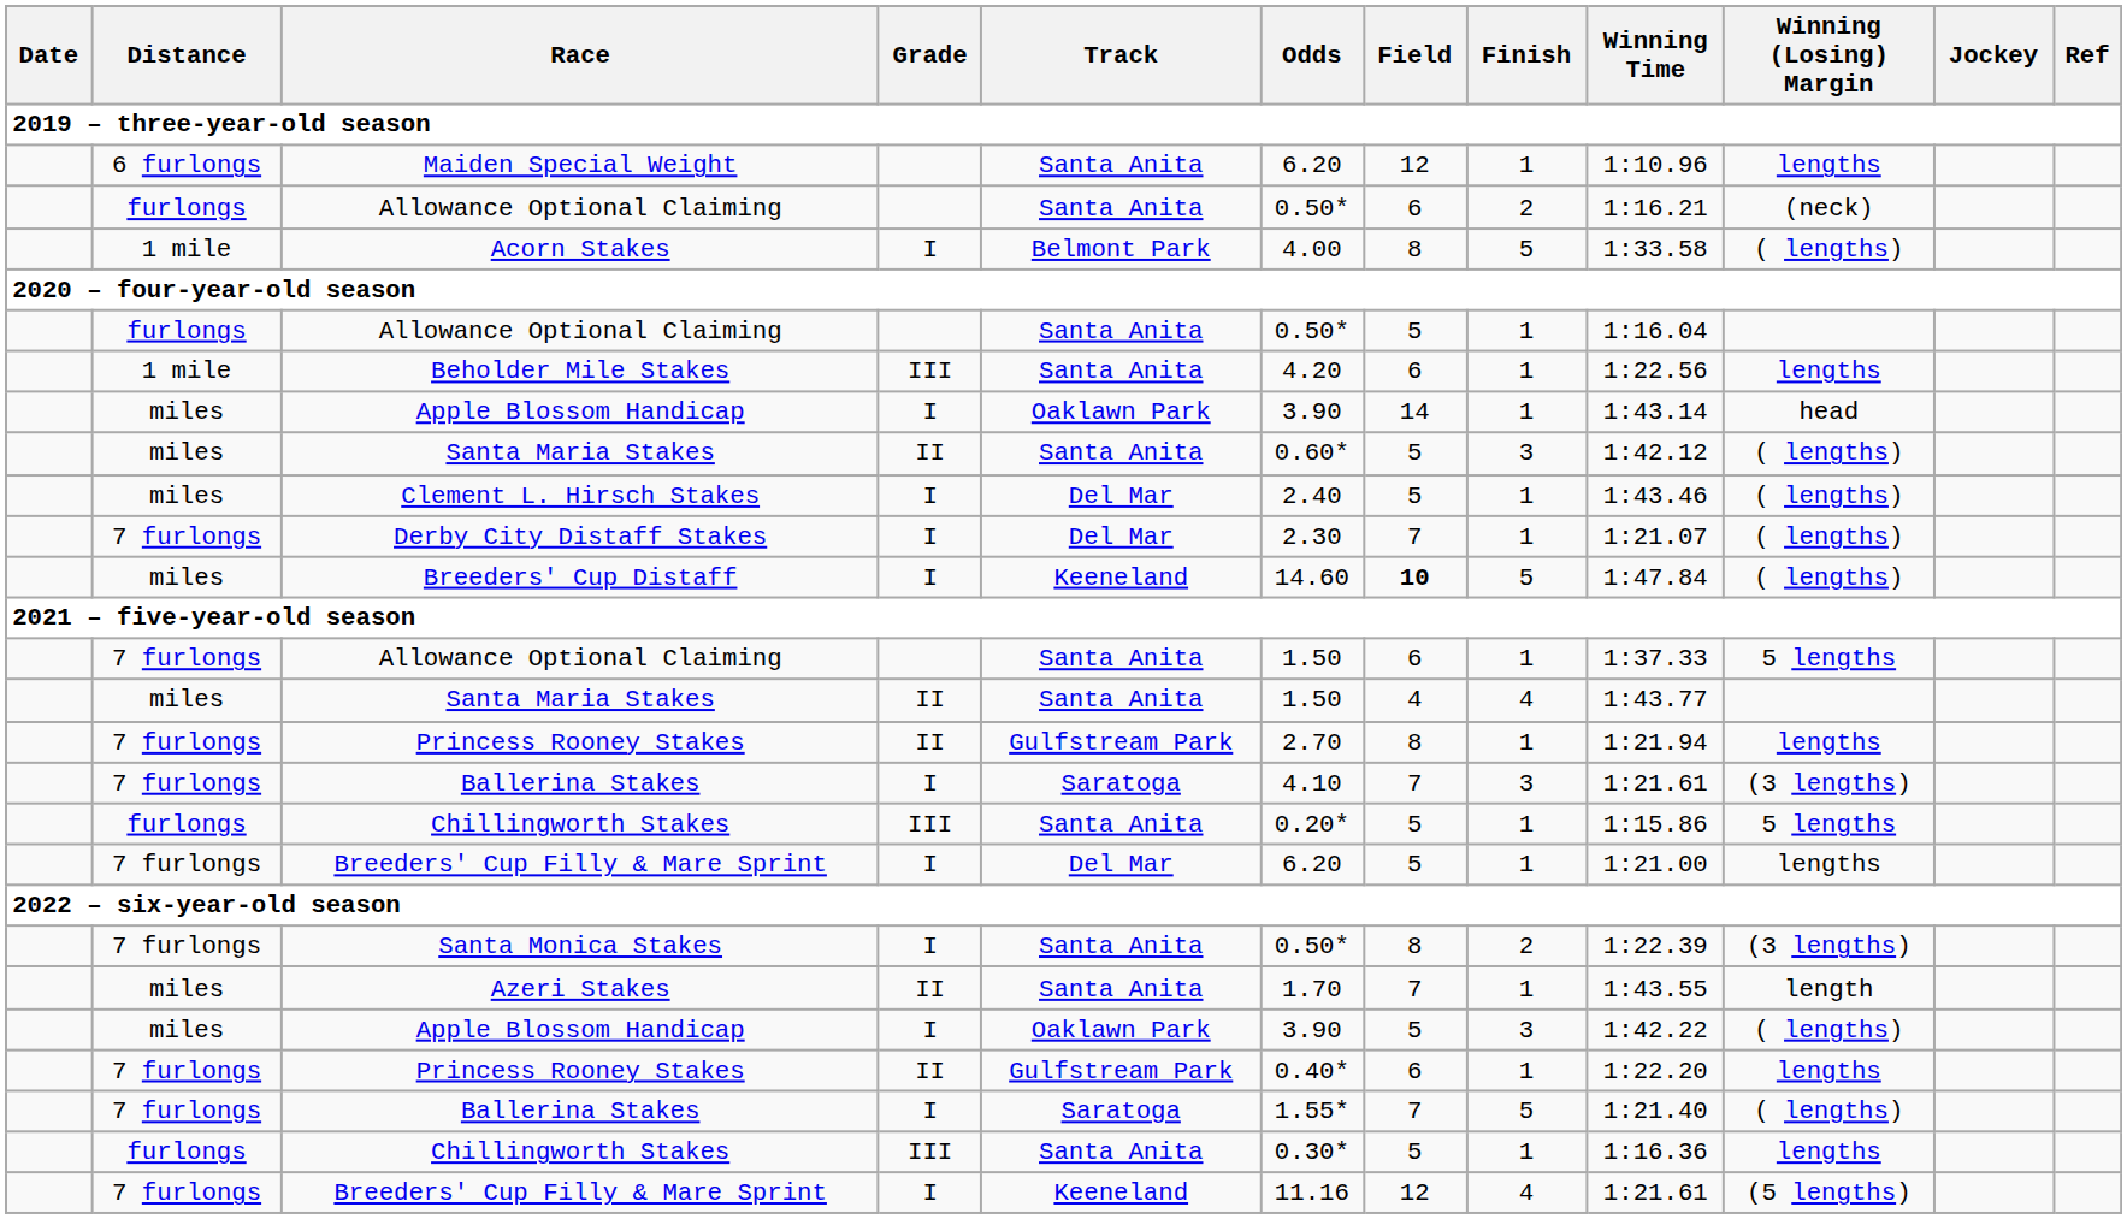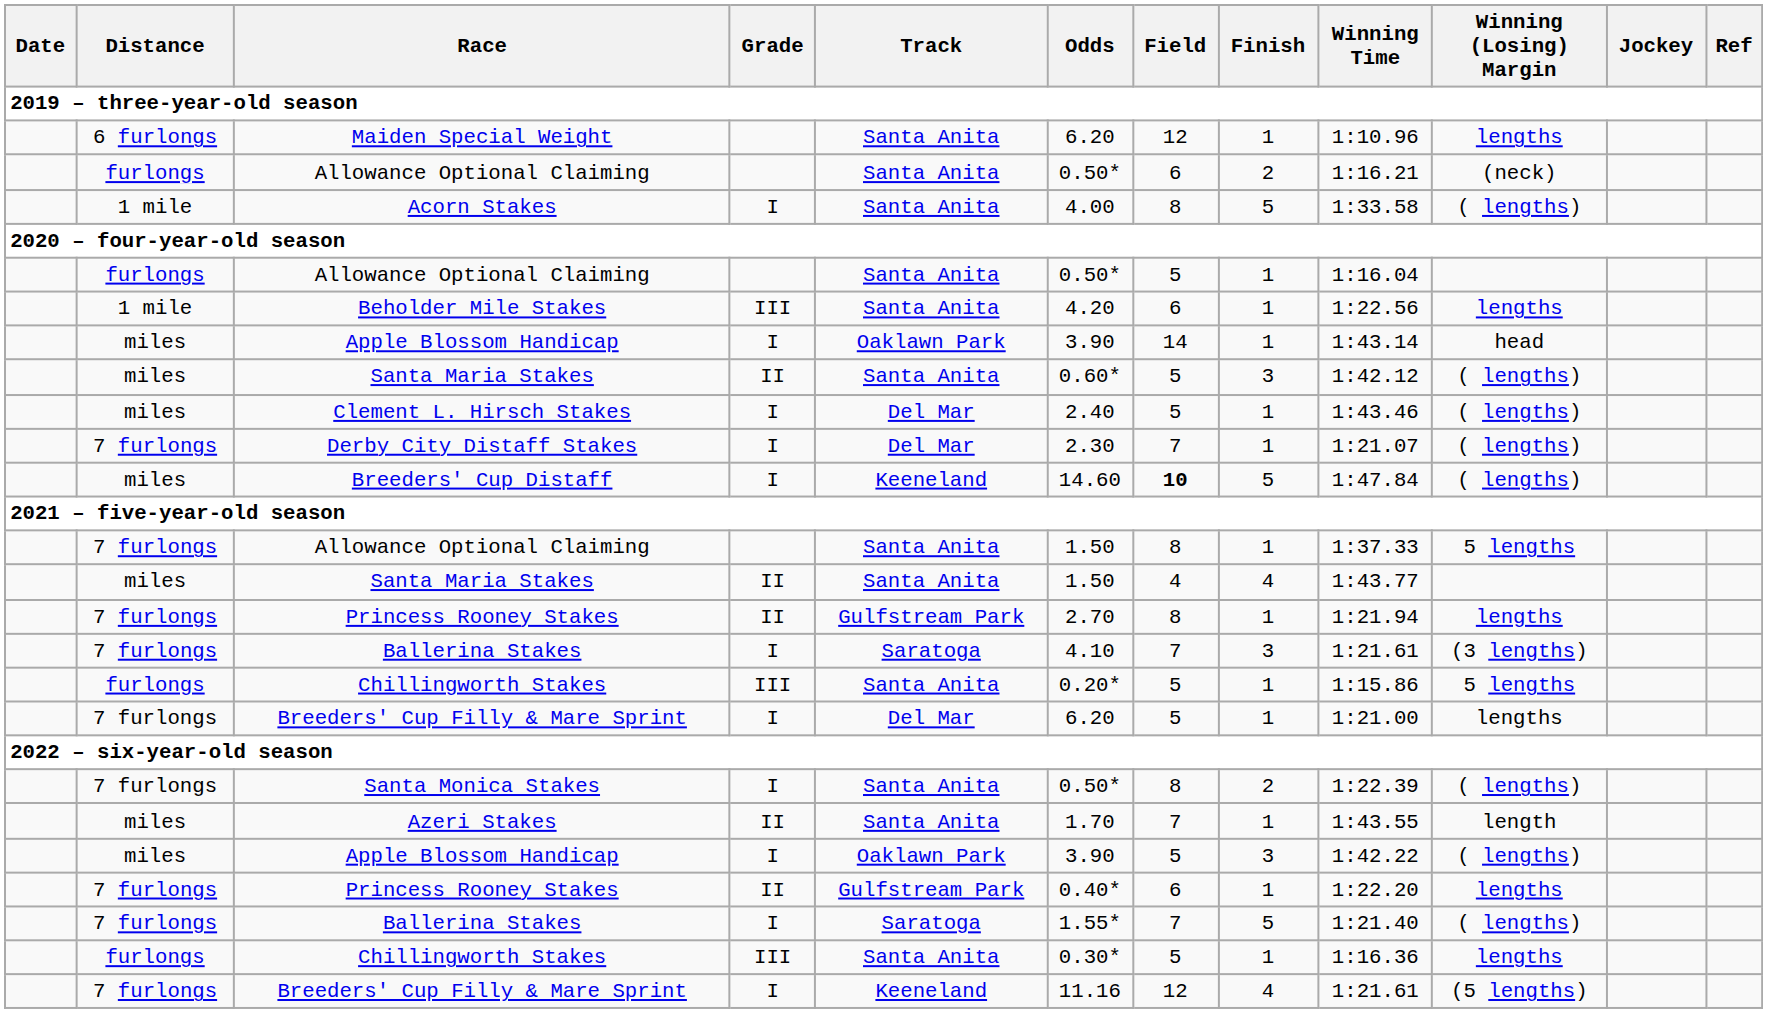 <table class = "wikitable sortable" style="text-align:center; width:100%; font-size:80%">
 <tr>
 <th scope="col">Date</th>
 <th scope="col">Distance</th>
 <th scope="col">Race</th>
 <th scope="col">Grade</th>
 <th scope="col">Track</th>
 <th scope="col">Odds</th>
 <th scope="col">Field</th>
 <th scope="col">Finish</th>
 <th scope="col">Winning<br>Time</th>
 <th scope="col">Winning<br>(Losing)<br>Margin</th>
 <th scope="col">Jockey</th>
 <th scope="col" class="unsortable">Ref</th>
 </tr>
 <tr style="background-color:white">
 <td align="left" colspan=12><strong>2019 – three-year-old season</strong></td>
 </tr>
 <tr>
 <td></td>
 <td> 6 <a href='#'>furlongs</a></td>
 <td><a href='#'>Maiden Special Weight</a></td>
 <td></td>
 <td><a href='#'>Santa Anita</a></td>
 <td>6.20</td>
 <td>12</td>
 <td>1</td>
 <td>1:10.96</td>
 <td>  <a href='#'>lengths</a></td>
 <td></td>
 <td></td>
 </tr>
 <tr>
 <td></td>
 <td>   <a href='#'>furlongs</a></td>
 <td>Allowance Optional Claiming</td>
 <td></td>
 <td><a href='#'>Santa Anita</a></td>
 <td>0.50*</td>
 <td>6</td>
 <td>2</td>
 <td>1:16.21</td>
 <td>(neck)</td>
 <td></td>
 <td></td>
 </tr>
 <tr>
 <td></td>
 <td> 1 mile</td>
 <td><a href='#'>Acorn Stakes</a></td>
 <td align=center> I</td>
-<td><a href='#'>Belmont Park</a></td>
+<td><a href='#'>Santa Anita</a></td>
 <td>4.00</td>
 <td>8</td>
 <td>5</td>
 <td>1:33.58</td>
 <td>  ( <a href='#'>lengths</a>)</td>
 <td></td>
 <td></td>
 </tr>
 <tr style="background-color:white">
 <td align="left" colspan=12><strong>2020 – four-year-old season</strong></td>
 </tr>
 <tr>
 <td></td>
 <td>   <a href='#'>furlongs</a></td>
 <td>Allowance Optional Claiming</td>
 <td></td>
 <td><a href='#'>Santa Anita</a></td>
 <td>0.50*</td>
 <td>5</td>
 <td>1</td>
 <td>1:16.04</td>
 <td> </td>
 <td></td>
 <td></td>
 </tr>
 <tr>
 <td></td>
 <td> 1 mile</td>
 <td><a href='#'>Beholder Mile Stakes</a></td>
 <td> III</td>
 <td><a href='#'>Santa Anita</a></td>
 <td>4.20</td>
 <td>6</td>
 <td>1</td>
 <td>1:22.56</td>
 <td>   <a href='#'>lengths</a></td>
 <td></td>
 <td></td>
 </tr>
 <tr>
 <td></td>
 <td> miles</td>
 <td><a href='#'>Apple Blossom Handicap</a></td>
 <td>I</td>
 <td><a href='#'>Oaklawn Park</a></td>
 <td>3.90</td>
 <td>14</td>
 <td>1</td>
 <td>1:43.14</td>
 <td> head</td>
 <td></td>
 <td></td>
 </tr>
 <tr>
 <td></td>
 <td> miles</td>
 <td><a href='#'>Santa Maria Stakes</a></td>
 <td align=center> II</td>
 <td><a href='#'>Santa Anita</a></td>
 <td>0.60*</td>
 <td>5</td>
 <td>3</td>
 <td>1:42.12</td>
 <td> ( <a href='#'>lengths</a>)</td>
 <td></td>
 <td></td>
 </tr>
 <tr>
 <td></td>
 <td> miles</td>
 <td><a href='#'>Clement L. Hirsch Stakes</a></td>
 <td align=center> I</td>
 <td><a href='#'>Del Mar</a></td>
 <td>2.40</td>
 <td>5</td>
 <td>1</td>
 <td>1:43.46</td>
 <td> ( <a href='#'>lengths</a>)</td>
 <td></td>
 <td></td>
 </tr>
 <tr>
 <td></td>
 <td> 7 <a href='#'>furlongs</a></td>
 <td><a href='#'>Derby City Distaff Stakes</a></td>
 <td align=center> I</td>
 <td><a href='#'>Del Mar</a></td>
 <td>2.30</td>
 <td>7</td>
 <td>1</td>
 <td>1:21.07</td>
 <td> ( <a href='#'>lengths</a>)</td>
 <td></td>
 <td></td>
 </tr>
 <tr>
 <td></td>
 <td>  miles</td>
 <td><a href='#'>Breeders' Cup Distaff</a></td>
 <td align=center> I</td>
 <td><a href='#'>Keeneland</a></td>
 <td>14.60</td>
 <td><strong>10</strong></td>
 <td>5</td>
 <td>1:47.84</td>
 <td> ( <a href='#'>lengths</a>)</td>
 <td></td>
 <td></td>
 </tr>
 <tr style="background-color:white">
 <td align="left" colspan=12><strong>2021 – five-year-old season</strong></td>
 </tr>
 <tr>
 <td></td>
 <td>  7 <a href='#'>furlongs</a></td>
 <td>Allowance Optional Claiming</td>
 <td></td>
 <td><a href='#'>Santa Anita</a></td>
 <td>1.50</td>
-<td>6</td>
+<td>8</td>
 <td>1</td>
 <td>1:37.33</td>
 <td> 5 <a href='#'>lengths</a></td>
 <td></td>
 <td></td>
 </tr>
 <tr>
 <td></td>
 <td> miles</td>
 <td><a href='#'>Santa Maria Stakes</a></td>
 <td align=center> II</td>
 <td><a href='#'>Santa Anita</a></td>
 <td>1.50</td>
 <td>4</td>
 <td>4</td>
 <td>1:43.77</td>
 <td> </td>
 <td></td>
 <td></td>
 </tr>
 <tr>
 <td></td>
 <td>  7 <a href='#'>furlongs</a></td>
 <td><a href='#'>Princess Rooney Stakes</a></td>
 <td align=center> II</td>
 <td><a href='#'>Gulfstream Park</a></td>
 <td>2.70</td>
 <td>8</td>
 <td>1</td>
 <td>1:21.94</td>
 <td>   <a href='#'>lengths</a></td>
 <td></td>
 <td></td>
 </tr>
 <tr>
 <td></td>
 <td>  7 <a href='#'>furlongs</a></td>
 <td><a href='#'>Ballerina Stakes</a></td>
 <td align=center> I</td>
 <td><a href='#'>Saratoga</a></td>
 <td>4.10</td>
 <td>7</td>
 <td>3</td>
 <td>1:21.61</td>
 <td>  (3 <a href='#'>lengths</a>)</td>
 <td></td>
 <td></td>
 </tr>
 <tr>
 <td></td>
 <td>   <a href='#'>furlongs</a></td>
 <td><a href='#'>Chillingworth Stakes</a></td>
 <td> III</td>
 <td><a href='#'>Santa Anita</a></td>
 <td>0.20*</td>
 <td>5</td>
 <td>1</td>
 <td>1:15.86</td>
 <td> 5 <a href='#'>lengths</a></td>
 <td></td>
 <td></td>
 </tr>
 <tr>
 <td></td>
 <td>  7 furlongs</td>
 <td><a href='#'>Breeders' Cup Filly & Mare Sprint</a></td>
 <td align=center> I</td>
 <td><a href='#'>Del Mar</a></td>
 <td>6.20</td>
 <td>5</td>
 <td>1</td>
 <td>1:21.00</td>
 <td>  lengths</td>
 <td></td>
 <td></td>
 </tr>
 <tr style="background-color:white">
 <td align="left" colspan=12><strong>2022 – six-year-old season</strong></td>
 </tr>
 <tr>
 <td></td>
 <td>  7 furlongs</td>
 <td><a href='#'>Santa Monica Stakes</a></td>
 <td align=center> I</td>
 <td><a href='#'>Santa Anita</a></td>
 <td>0.50*</td>
 <td>8</td>
 <td>2</td>
 <td>1:22.39</td>
-<td> (3 <a href='#'>lengths</a>)</td>
+<td> ( <a href='#'>lengths</a>)</td>
 <td></td>
 <td></td>
 </tr>
 <tr>
 <td></td>
 <td> miles</td>
 <td><a href='#'>Azeri Stakes</a></td>
 <td>II</td>
 <td><a href='#'>Santa Anita</a></td>
 <td>1.70</td>
 <td>7</td>
 <td>1</td>
 <td>1:43.55</td>
 <td>  length</td>
 <td></td>
 <td></td>
 </tr>
 <tr>
 <td></td>
 <td> miles</td>
 <td><a href='#'>Apple Blossom Handicap</a></td>
 <td>I</td>
 <td><a href='#'>Oaklawn Park</a></td>
 <td>3.90</td>
 <td>5</td>
 <td>3</td>
 <td>1:42.22</td>
 <td> ( <a href='#'>lengths</a>)</td>
 <td></td>
 <td></td>
 </tr>
 <tr>
 <td></td>
 <td>  7 <a href='#'>furlongs</a></td>
 <td><a href='#'>Princess Rooney Stakes</a></td>
 <td align=center> II</td>
 <td><a href='#'>Gulfstream Park</a></td>
 <td>0.40*</td>
 <td>6</td>
 <td>1</td>
 <td>1:22.20</td>
 <td>   <a href='#'>lengths</a></td>
 <td></td>
 <td></td>
 </tr>
 <tr>
 <td></td>
 <td>  7 <a href='#'>furlongs</a></td>
 <td><a href='#'>Ballerina Stakes</a></td>
 <td align=center> I</td>
 <td><a href='#'>Saratoga</a></td>
 <td>1.55*</td>
 <td>7</td>
 <td>5</td>
 <td>1:21.40</td>
 <td>  ( <a href='#'>lengths</a>)</td>
 <td></td>
 <td></td>
 </tr>
 <tr>
 <td></td>
 <td>   <a href='#'>furlongs</a></td>
 <td><a href='#'>Chillingworth Stakes</a></td>
 <td> III</td>
 <td><a href='#'>Santa Anita</a></td>
 <td>0.30*</td>
 <td>5</td>
 <td>1</td>
 <td>1:16.36</td>
 <td>  <a href='#'>lengths</a></td>
 <td></td>
 <td></td>
 </tr>
 <tr>
 <td></td>
 <td> 7 <a href='#'>furlongs</a></td>
 <td><a href='#'>Breeders' Cup Filly & Mare Sprint</a></td>
 <td>I</td>
 <td><a href='#'>Keeneland</a></td>
 <td>11.16</td>
 <td>12</td>
 <td>4</td>
 <td>1:21.61</td>
 <td>(5 <a href='#'>lengths</a>)</td>
 <td></td>
 <td></td>
 </tr>
 </table>
